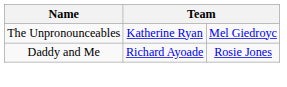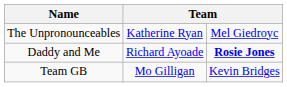 <table class="wikitable" style="text-align:center">
 <tr>
 <th>Name</th>
 <th colspan="2">Team</th>
 </tr>
 <tr>
 <td>The Unpronounceables</td>
 <td><a href='#'>Katherine Ryan</a></td>
 <td><a href='#'>Mel Giedroyc</a></td>
 </tr>
 <tr>
 <td>Daddy and Me</td>
 <td><a href='#'>Richard Ayoade</a></td>
-<td><a href='#'>Rosie Jones</a></td>
+<td><strong><a href='#'>Rosie Jones</a></strong></td>
+</tr>
+<tr>
+<td>Team GB</td>
+<td><a href='#'>Mo Gilligan</a></td>
+<td><a href='#'>Kevin Bridges</a></td>
 </tr>
 </table>
